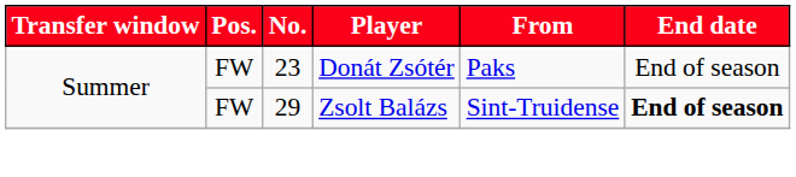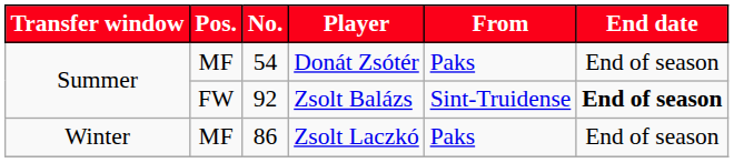 <table class="wikitable plainrowheaders sortable">
 <tr>
 <th style="background-color:#fb0019;color:white;border:1px solid black">Transfer window</th>
 <th style="background-color:#fb0019;color:white;border:1px solid black">Pos.</th>
 <th style="background-color:#fb0019;color:white;border:1px solid black">No.</th>
 <th style="background-color:#fb0019;color:white;border:1px solid black">Player</th>
 <th style="background-color:#fb0019;color:white;border:1px solid black">From</th>
 <th style="background-color:#fb0019;color:white;border:1px solid black">End date</th>
 </tr>
 <tr>
 <td rowspan="2" style="text-align:center;">Summer</td>
-<td style="text-align:center;">FW</td>
-<td style="text-align:center;">23</td>
+<td style="text-align:center;">MF</td>
+<td style="text-align:center;">54</td>
 <td style="text-align:left;"> <a href='#'>Donát Zsótér</a></td>
 <td style="text-align:left;"><a href='#'>Paks</a></td>
 <td style="text-align:center;">End of season</td>
 </tr>
 <tr>
 <td style="text-align:center;">FW</td>
-<td style="text-align:center;">29</td>
+<td style="text-align:center;">92</td>
 <td style="text-align:left;"> <a href='#'>Zsolt Balázs</a></td>
 <td style="text-align:left;"> <a href='#'>Sint-Truidense</a></td>
 <td style="text-align:center;"><strong>End of season</strong></td>
 </tr>
 <tr>
+<td style="text-align:center;">Winter</td>
+<td style="text-align:center;">MF</td>
+<td style="text-align:center;">86</td>
+<td style="text-align:left;"> <a href='#'>Zsolt Laczkó</a></td>
+<td style="text-align:left;"><a href='#'>Paks</a></td>
+<td style="text-align:center;">End of season</td>
+</tr>
+<tr>
 </tr>
 </table>
